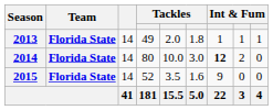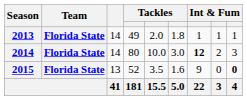 <table class="wikitable" style="text-align:center;">
 <tr>
 <th rowspan="2">Season</th>
 <th rowspan="2">Team</th>
 <th rowspan="2"></th>
 <th colspan="3">Tackles</th>
 <th colspan="3">Int & Fum</th>
 </tr>
 <tr>
 <th></th>
 <th></th>
 <th></th>
 <th></th>
 <th></th>
 <th></th>
 </tr>
 <tr>
 <th><a href='#'>2013</a></th>
 <th><a href='#'>Florida State</a></th>
 <td>14</td>
 <td>49</td>
 <td>2.0</td>
 <td>1.8</td>
 <td>1</td>
 <td>1</td>
 <td>1</td>
 </tr>
 <tr>
 <th><a href='#'>2014</a></th>
 <th><a href='#'>Florida State</a></th>
 <td>14</td>
 <td>80</td>
 <td>10.0</td>
 <td>3.0</td>
 <td><strong>12</strong></td>
 <td>2</td>
-<td>0</td>
+<td>3</td>
 </tr>
 <tr>
 <th><a href='#'>2015</a></th>
 <th><a href='#'>Florida State</a></th>
-<td>14</td>
+<td>13</td>
 <td>52</td>
 <td>3.5</td>
 <td>1.6</td>
 <td>9</td>
 <td>0</td>
-<td>0</td>
+<td><strong>0</strong></td>
 </tr>
 <tr>
 <th colspan="2"></th>
 <th>41</th>
 <th>181</th>
 <th>15.5</th>
 <th>5.0</th>
 <th>22</th>
 <th>3</th>
 <th>4</th>
 </tr>
 </table>
